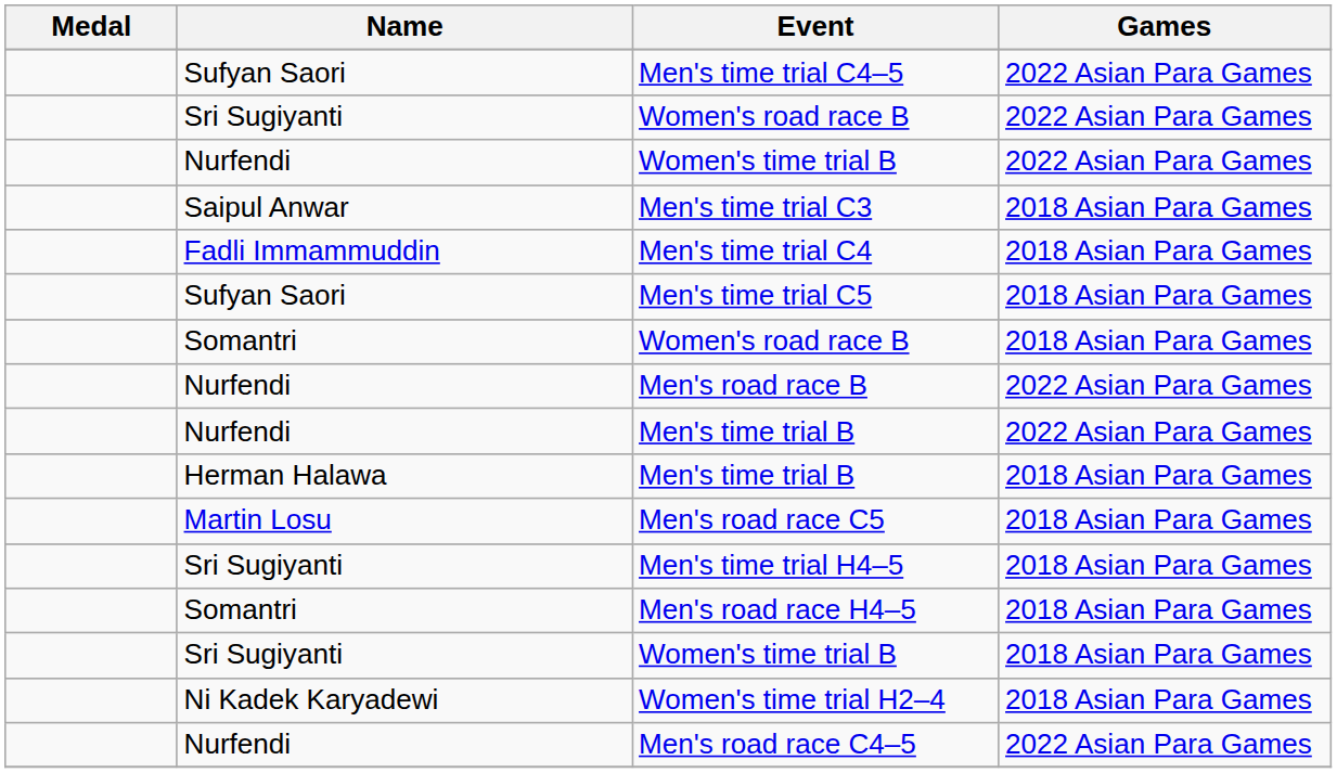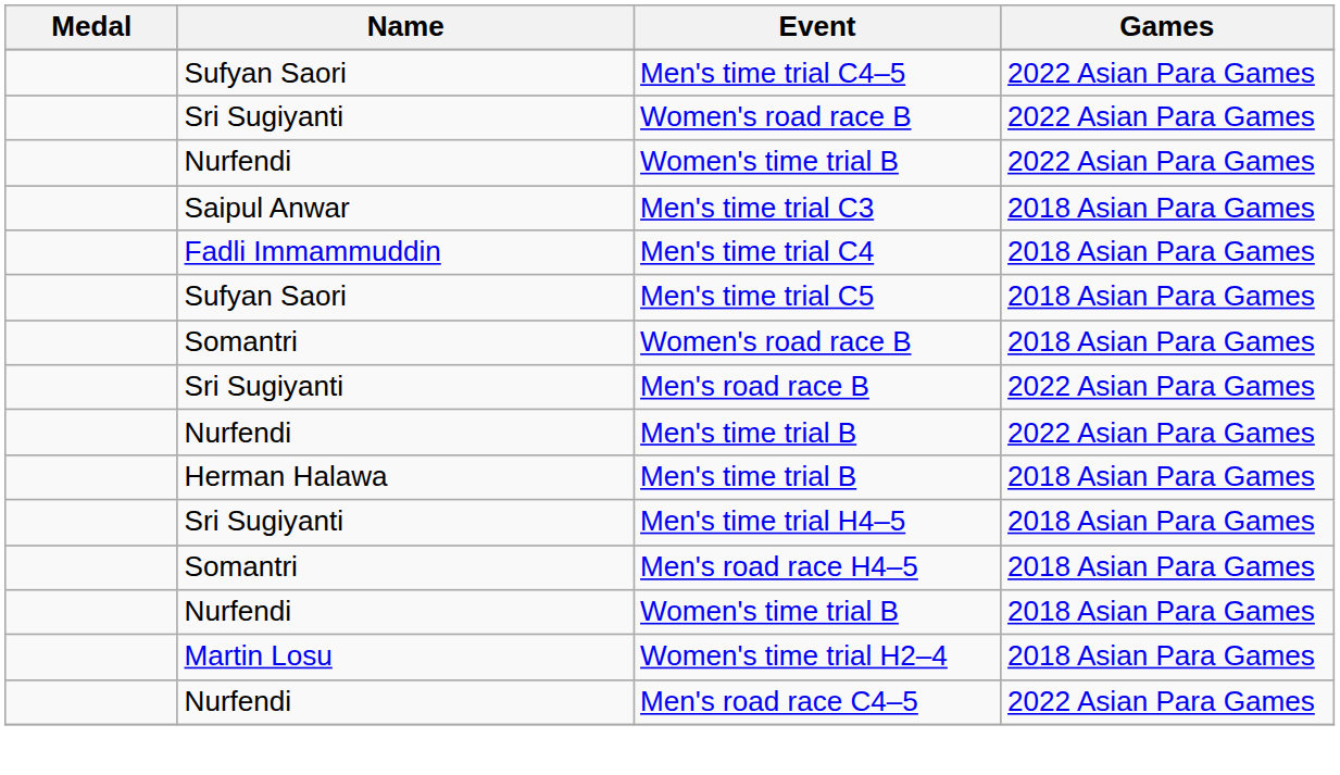 <table class="wikitable sortable" style="font-size:100%">
 <tr>
 <th width="90">Medal</th>
 <th width="250">Name</th>
 <th width="200">Event</th>
 <th width="180">Games</th>
 </tr>
 <tr>
 </tr>
 <tr>
 <td></td>
 <td>Sufyan Saori</td>
 <td><a href='#'>Men's time trial C4–5</a></td>
 <td><a href='#'>2022 Asian Para Games</a></td>
 </tr>
 <tr>
 <td></td>
 <td>Sri Sugiyanti</td>
 <td><a href='#'>Women's road race B</a></td>
 <td><a href='#'>2022 Asian Para Games</a></td>
 </tr>
 <tr>
 <td></td>
 <td>Nurfendi</td>
 <td><a href='#'>Women's time trial B</a></td>
 <td><a href='#'>2022 Asian Para Games</a></td>
 </tr>
 <tr>
 <td></td>
 <td>Saipul Anwar</td>
 <td><a href='#'>Men's time trial C3</a></td>
 <td><a href='#'>2018 Asian Para Games</a></td>
 </tr>
 <tr>
 <td></td>
 <td><a href='#'>Fadli Immammuddin</a></td>
 <td><a href='#'>Men's time trial C4</a></td>
 <td><a href='#'>2018 Asian Para Games</a></td>
 </tr>
 <tr>
 <td></td>
 <td>Sufyan Saori</td>
 <td><a href='#'>Men's time trial C5</a></td>
 <td><a href='#'>2018 Asian Para Games</a></td>
 </tr>
 <tr>
 <td></td>
 <td>Somantri</td>
 <td><a href='#'>Women's road race B</a></td>
 <td><a href='#'>2018 Asian Para Games</a></td>
 </tr>
 <tr>
 <td></td>
-<td>Nurfendi</td>
+<td>Sri Sugiyanti</td>
 <td><a href='#'>Men's road race B</a></td>
 <td><a href='#'>2022 Asian Para Games</a></td>
 </tr>
 <tr>
 <td></td>
 <td>Nurfendi</td>
 <td><a href='#'>Men's time trial B</a></td>
 <td><a href='#'>2022 Asian Para Games</a></td>
 </tr>
 <tr>
 <td></td>
 <td>Herman Halawa</td>
 <td><a href='#'>Men's time trial B</a></td>
 <td><a href='#'>2018 Asian Para Games</a></td>
 </tr>
 <tr>
 <td></td>
-<td><a href='#'>Martin Losu</a></td>
-<td><a href='#'>Men's road race C5</a></td>
-<td><a href='#'>2018 Asian Para Games</a></td>
-</tr>
-<tr>
-<td></td>
 <td>Sri Sugiyanti</td>
 <td><a href='#'>Men's time trial H4–5</a></td>
 <td><a href='#'>2018 Asian Para Games</a></td>
 </tr>
 <tr>
 <td></td>
 <td>Somantri</td>
 <td><a href='#'>Men's road race H4–5</a></td>
 <td><a href='#'>2018 Asian Para Games</a></td>
 </tr>
 <tr>
 <td></td>
-<td>Sri Sugiyanti</td>
+<td>Nurfendi</td>
 <td><a href='#'>Women's time trial B</a></td>
 <td><a href='#'>2018 Asian Para Games</a></td>
 </tr>
 <tr>
 <td></td>
-<td>Ni Kadek Karyadewi</td>
+<td><a href='#'>Martin Losu</a></td>
 <td><a href='#'>Women's time trial H2–4</a></td>
 <td><a href='#'>2018 Asian Para Games</a></td>
 </tr>
 <tr>
 <td></td>
 <td>Nurfendi</td>
 <td><a href='#'>Men's road race C4–5</a></td>
 <td><a href='#'>2022 Asian Para Games</a></td>
 </tr>
 <tr>
 </tr>
 </table>
